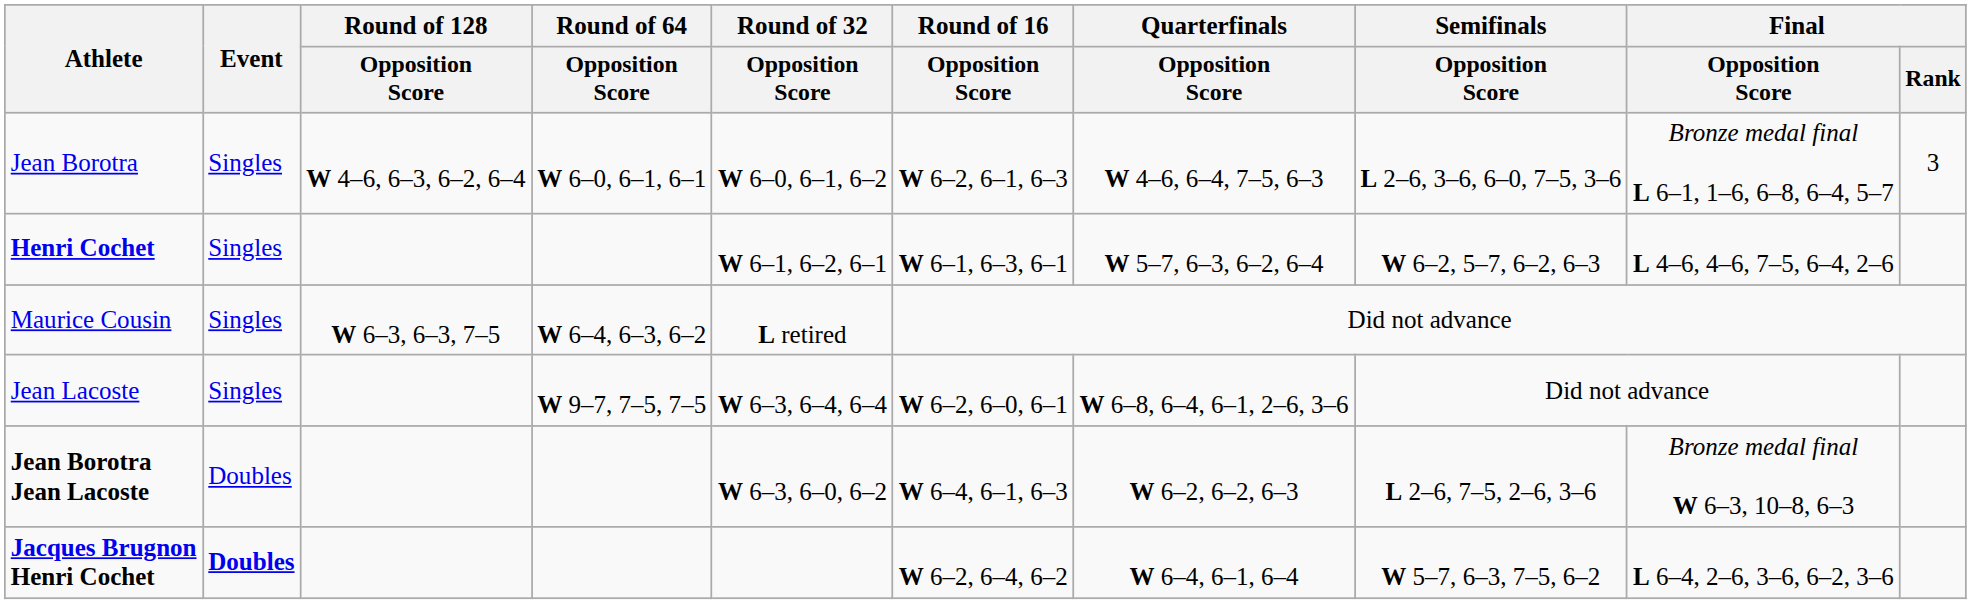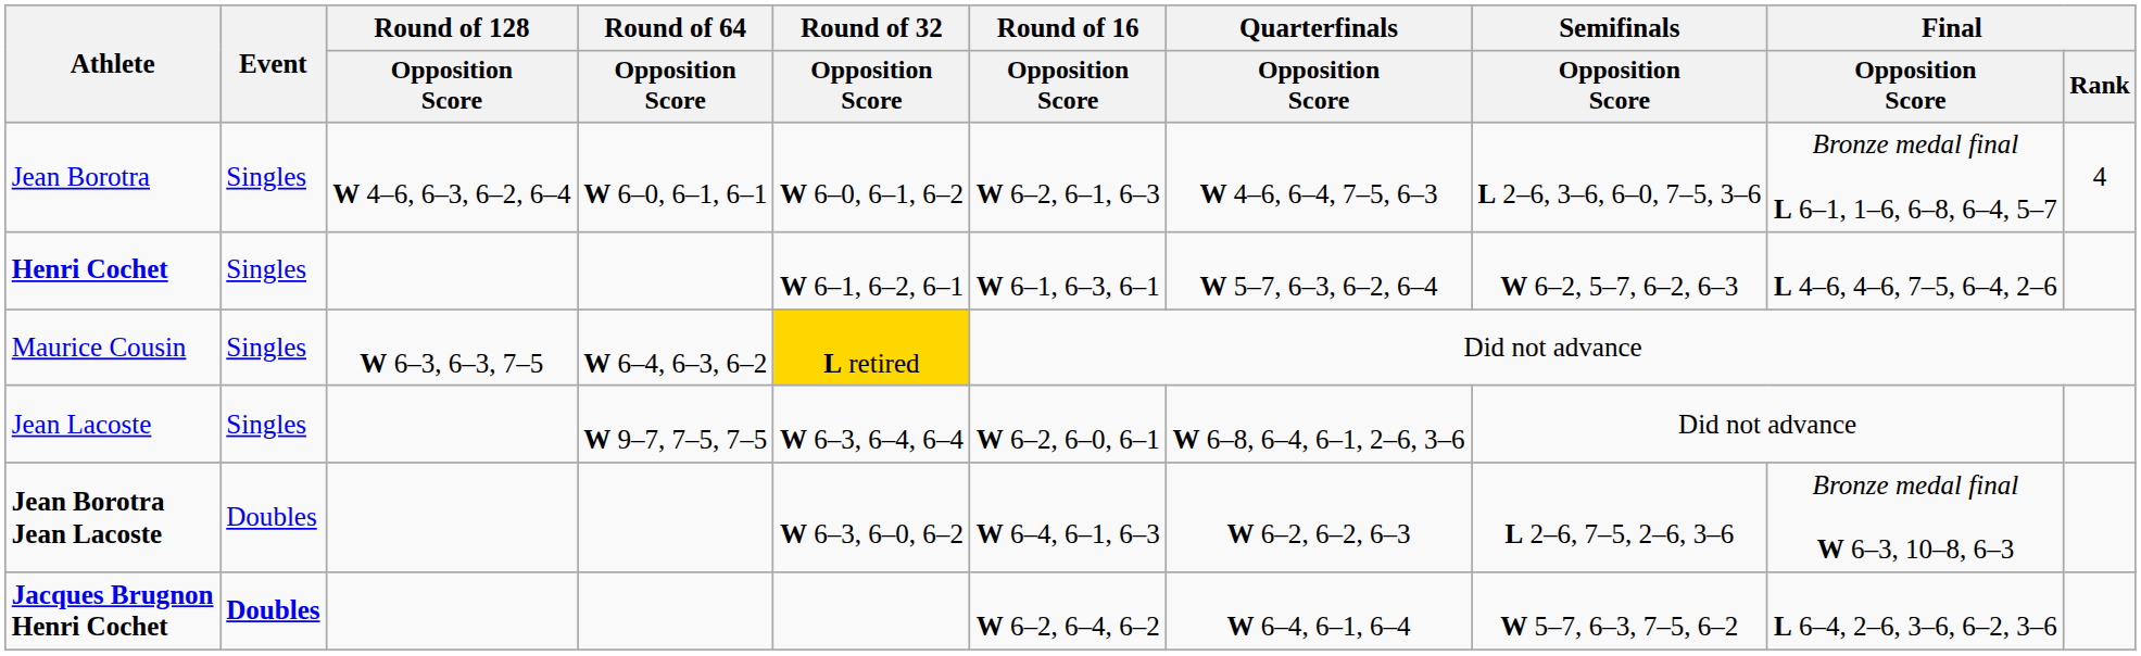 <table class=wikitable style="font-size:90%">
 <tr>
 <th rowspan=2>Athlete</th>
 <th rowspan=2>Event</th>
 <th>Round of 128</th>
 <th>Round of 64</th>
 <th>Round of 32</th>
 <th>Round of 16</th>
 <th>Quarterfinals</th>
 <th>Semifinals</th>
 <th colspan=2>Final</th>
 </tr>
 <tr style="font-size:95%">
 <th>Opposition<br>Score</th>
 <th>Opposition<br>Score</th>
 <th>Opposition<br>Score</th>
 <th>Opposition<br>Score</th>
 <th>Opposition<br>Score</th>
 <th>Opposition<br>Score</th>
 <th>Opposition<br>Score</th>
 <th>Rank</th>
 </tr>
 <tr align=center>
 <td align=left><a href='#'>Jean Borotra</a></td>
 <td align=left><a href='#'>Singles</a></td>
 <td><br> <strong>W</strong> 4–6, 6–3, 6–2, 6–4</td>
 <td><br> <strong>W</strong> 6–0, 6–1, 6–1</td>
 <td><br> <strong>W</strong> 6–0, 6–1, 6–2</td>
 <td><br> <strong>W</strong> 6–2, 6–1, 6–3</td>
 <td><br> <strong>W</strong> 4–6, 6–4, 7–5, 6–3</td>
 <td> <br> <strong>L</strong> 2–6, 3–6, 6–0, 7–5, 3–6</td>
 <td><em>Bronze medal final</em> <br> <br> <strong>L</strong> 6–1, 1–6, 6–8, 6–4, 5–7</td>
-<td>3</td>
+<td>4</td>
 </tr>
 <tr align=center>
 <td align=left><strong><a href='#'>Henri Cochet</a></strong></td>
 <td align=left><a href='#'>Singles</a></td>
 <td></td>
 <td></td>
 <td><br> <strong>W</strong> 6–1, 6–2, 6–1</td>
 <td><br> <strong>W</strong> 6–1, 6–3, 6–1</td>
 <td><br> <strong>W</strong> 5–7, 6–3, 6–2, 6–4</td>
 <td><br> <strong>W</strong> 6–2, 5–7, 6–2, 6–3</td>
 <td><br> <strong>L</strong> 4–6, 4–6, 7–5, 6–4, 2–6</td>
 <td></td>
 </tr>
 <tr align=center>
 <td align=left><a href='#'>Maurice Cousin</a></td>
 <td align=left><a href='#'>Singles</a></td>
 <td><br> <strong>W</strong> 6–3, 6–3, 7–5</td>
 <td><br> <strong>W</strong> 6–4, 6–3, 6–2</td>
-<td><br> <strong>L</strong> retired</td>
+<td style="background: gold;"><br> <strong>L</strong> retired</td>
 <td colspan=5>Did not advance</td>
 </tr>
 <tr align=center>
 <td align=left><a href='#'>Jean Lacoste</a></td>
 <td align=left><a href='#'>Singles</a></td>
 <td></td>
 <td><br> <strong>W</strong> 9–7, 7–5, 7–5</td>
 <td><br> <strong>W</strong> 6–3, 6–4, 6–4</td>
 <td><br> <strong>W</strong> 6–2, 6–0, 6–1</td>
 <td><br> <strong>W</strong> 6–8, 6–4, 6–1, 2–6, 3–6</td>
 <td colspan=2>Did not advance</td>
 </tr>
 <tr align=center>
 <td align=left><strong>Jean Borotra <br> Jean Lacoste</strong></td>
 <td align=left><a href='#'>Doubles</a></td>
 <td></td>
 <td></td>
 <td> <br> <strong>W</strong> 6–3, 6–0, 6–2</td>
 <td> <br> <strong>W</strong> 6–4, 6–1, 6–3</td>
 <td> <br> <strong>W</strong> 6–2, 6–2, 6–3</td>
 <td><br> <strong>L</strong> 2–6, 7–5, 2–6, 3–6</td>
 <td><em>Bronze medal final</em> <br>  <br> <strong>W</strong> 6–3, 10–8, 6–3</td>
 <td></td>
 </tr>
 <tr align=center>
 <td align=left><strong><a href='#'>Jacques Brugnon</a> <br> Henri Cochet</strong></td>
 <td align=left><strong><a href='#'>Doubles</a></strong></td>
 <td></td>
 <td></td>
 <td></td>
 <td> <br> <strong>W</strong> 6–2, 6–4, 6–2</td>
 <td> <br> <strong>W</strong> 6–4, 6–1, 6–4</td>
 <td> <br> <strong>W</strong> 5–7, 6–3, 7–5, 6–2</td>
 <td> <br> <strong>L</strong> 6–4, 2–6, 3–6, 6–2, 3–6</td>
 <td></td>
 </tr>
 </table>
